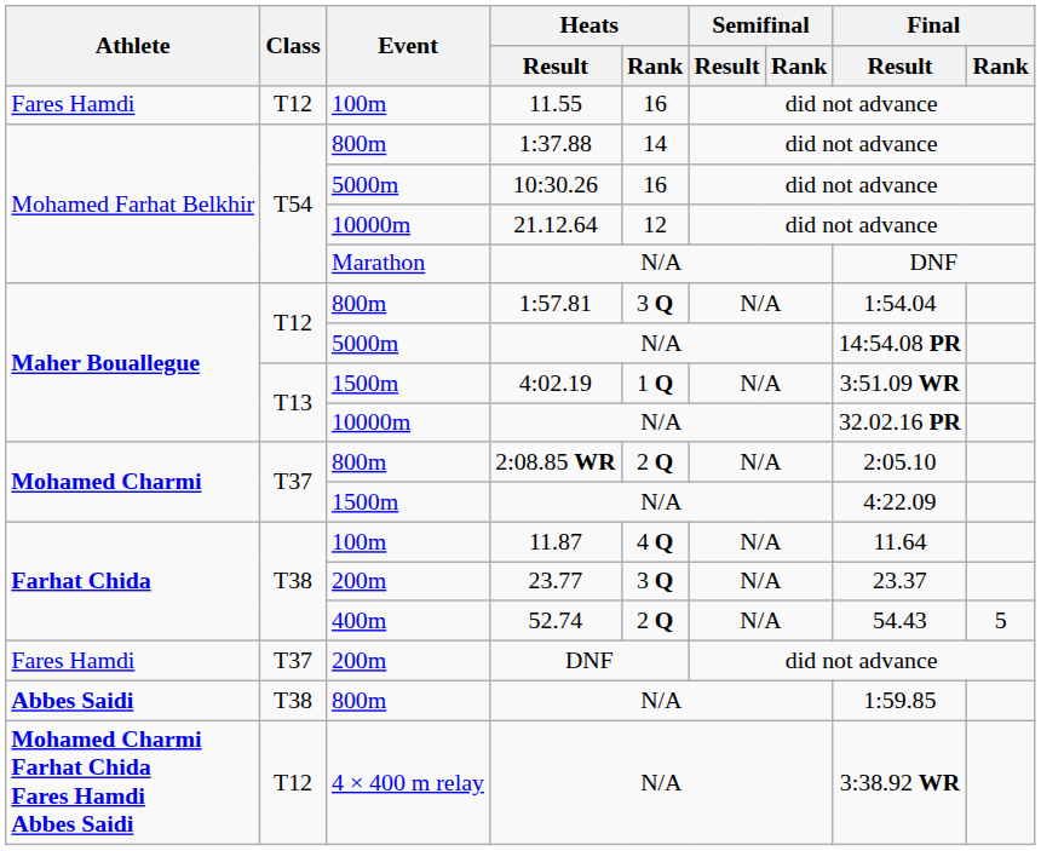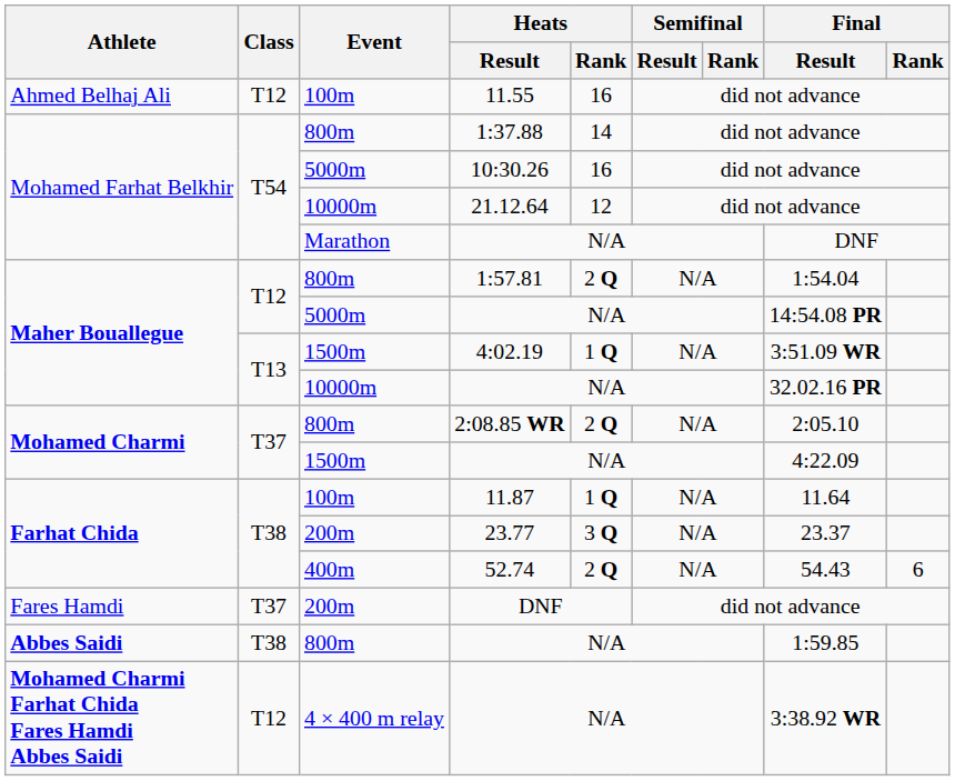 <table class=wikitable style="font-size:90%">
 <tr>
 <th rowspan="2">Athlete</th>
 <th rowspan="2">Class</th>
 <th rowspan="2">Event</th>
 <th colspan="2">Heats</th>
 <th colspan="2">Semifinal</th>
 <th colspan="2">Final</th>
 </tr>
 <tr>
 <th>Result</th>
 <th>Rank</th>
 <th>Result</th>
 <th>Rank</th>
 <th>Result</th>
 <th>Rank</th>
 </tr>
 <tr>
-<td><a href='#'>Fares Hamdi</a></td>
+<td><a href='#'>Ahmed Belhaj Ali</a></td>
 <td style="text-align:center;">T12</td>
 <td><a href='#'>100m</a></td>
 <td style="text-align:center;">11.55</td>
 <td style="text-align:center;">16</td>
 <td style="text-align:center;" colspan="4">did not advance</td>
 </tr>
 <tr>
 <td rowspan="4"><a href='#'>Mohamed Farhat Belkhir</a></td>
 <td rowspan="4" style="text-align:center;">T54</td>
 <td><a href='#'>800m</a></td>
 <td style="text-align:center;">1:37.88</td>
 <td style="text-align:center;">14</td>
 <td style="text-align:center;" colspan="4">did not advance</td>
 </tr>
 <tr>
 <td><a href='#'>5000m</a></td>
 <td style="text-align:center;">10:30.26</td>
 <td style="text-align:center;">16</td>
 <td style="text-align:center;" colspan="4">did not advance</td>
 </tr>
 <tr>
 <td><a href='#'>10000m</a></td>
 <td style="text-align:center;">21.12.64</td>
 <td style="text-align:center;">12</td>
 <td style="text-align:center;" colspan="4">did not advance</td>
 </tr>
 <tr>
 <td><a href='#'>Marathon</a></td>
 <td style="text-align:center;" colspan="4">N/A</td>
 <td style="text-align:center;" colspan="2">DNF</td>
 </tr>
 <tr>
 <td rowspan="4"><strong><a href='#'>Maher Bouallegue</a></strong></td>
 <td rowspan="2" style="text-align:center;">T12</td>
 <td><a href='#'>800m</a></td>
 <td style="text-align:center;">1:57.81</td>
-<td style="text-align:center;">3 <strong>Q</strong></td>
+<td style="text-align:center;">2 <strong>Q</strong></td>
 <td style="text-align:center;" colspan="2">N/A</td>
 <td style="text-align:center;">1:54.04</td>
 <td style="text-align:center;"></td>
 </tr>
 <tr>
 <td><a href='#'>5000m</a></td>
 <td style="text-align:center;" colspan="4">N/A</td>
 <td style="text-align:center;">14:54.08 <strong>PR</strong></td>
 <td style="text-align:center;"></td>
 </tr>
 <tr>
 <td rowspan="2" style="text-align:center;">T13</td>
 <td><a href='#'>1500m</a></td>
 <td style="text-align:center;">4:02.19</td>
 <td style="text-align:center;">1 <strong>Q</strong></td>
 <td style="text-align:center;" colspan="2">N/A</td>
 <td style="text-align:center;">3:51.09 <strong>WR</strong></td>
 <td style="text-align:center;"></td>
 </tr>
 <tr>
 <td><a href='#'>10000m</a></td>
 <td style="text-align:center;" colspan="4">N/A</td>
 <td style="text-align:center;">32.02.16 <strong>PR</strong></td>
 <td style="text-align:center;"></td>
 </tr>
 <tr>
 <td rowspan="2"><strong><a href='#'>Mohamed Charmi</a></strong></td>
 <td rowspan="2" style="text-align:center;">T37</td>
 <td><a href='#'>800m</a></td>
 <td style="text-align:center;">2:08.85 <strong>WR</strong></td>
 <td style="text-align:center;">2 <strong>Q</strong></td>
 <td style="text-align:center;" colspan="2">N/A</td>
 <td style="text-align:center;">2:05.10</td>
 <td style="text-align:center;"></td>
 </tr>
 <tr>
 <td><a href='#'>1500m</a></td>
 <td style="text-align:center;" colspan="4">N/A</td>
 <td style="text-align:center;">4:22.09</td>
 <td style="text-align:center;"></td>
 </tr>
 <tr>
 <td rowspan="3"><strong><a href='#'>Farhat Chida</a></strong></td>
 <td rowspan="3" style="text-align:center;">T38</td>
 <td><a href='#'>100m</a></td>
 <td style="text-align:center;">11.87</td>
-<td style="text-align:center;">4 <strong>Q</strong></td>
+<td style="text-align:center;">1 <strong>Q</strong></td>
 <td style="text-align:center;" colspan="2">N/A</td>
 <td style="text-align:center;">11.64</td>
 <td style="text-align:center;"></td>
 </tr>
 <tr>
 <td><a href='#'>200m</a></td>
 <td style="text-align:center;">23.77</td>
 <td style="text-align:center;">3 <strong>Q</strong></td>
 <td style="text-align:center;" colspan="2">N/A</td>
 <td style="text-align:center;">23.37</td>
 <td style="text-align:center;"></td>
 </tr>
 <tr>
 <td><a href='#'>400m</a></td>
 <td style="text-align:center;">52.74</td>
 <td style="text-align:center;">2 <strong>Q</strong></td>
 <td style="text-align:center;" colspan="2">N/A</td>
 <td style="text-align:center;">54.43</td>
-<td style="text-align:center;">5</td>
+<td style="text-align:center;">6</td>
 </tr>
 <tr>
 <td><a href='#'>Fares Hamdi</a></td>
 <td style="text-align:center;">T37</td>
 <td><a href='#'>200m</a></td>
 <td style="text-align:center;" colspan="2">DNF</td>
 <td style="text-align:center;" colspan="4">did not advance</td>
 </tr>
 <tr>
 <td><strong><a href='#'>Abbes Saidi</a></strong></td>
 <td style="text-align:center;">T38</td>
 <td><a href='#'>800m</a></td>
 <td style="text-align:center;" colspan="4">N/A</td>
 <td style="text-align:center;">1:59.85</td>
 <td style="text-align:center;"></td>
 </tr>
 <tr>
 <td><strong><a href='#'>Mohamed Charmi</a></strong><br> <strong><a href='#'>Farhat Chida</a></strong><br> <strong><a href='#'>Fares Hamdi</a></strong><br> <strong><a href='#'>Abbes Saidi</a></strong></td>
 <td style="text-align:center;">T12</td>
 <td><a href='#'>4 × 400 m relay</a></td>
 <td style="text-align:center;" colspan="4">N/A</td>
 <td style="text-align:center;">3:38.92 <strong>WR</strong></td>
 <td style="text-align:center;"></td>
 </tr>
 </table>
